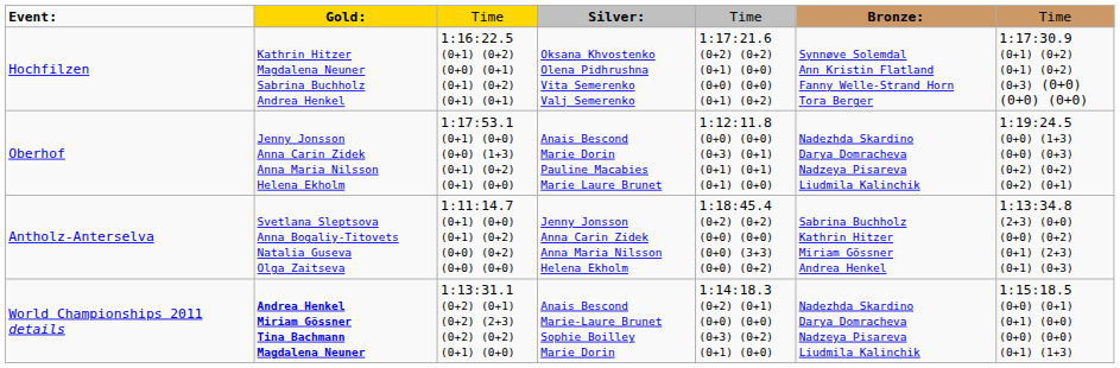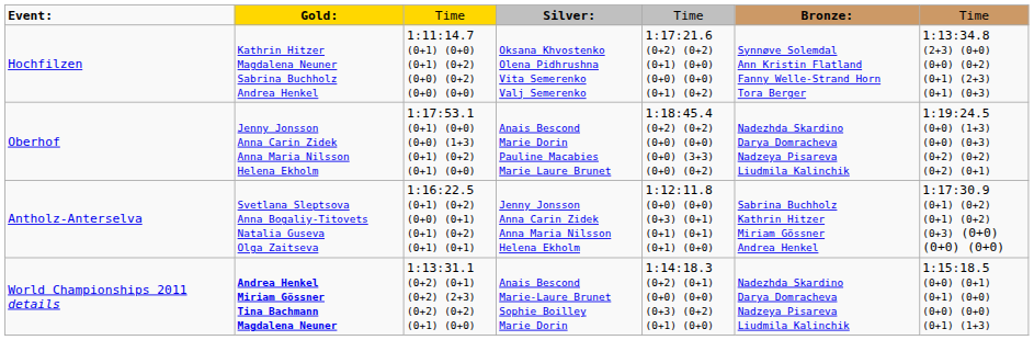 <table class="wikitable" width=85%>
 <tr>
 <td><strong>Event:</strong></td>
 <td style="text-align:center;background-color:gold;"><strong>Gold:</strong></td>
 <td style="text-align:center;background-color:gold;">Time</td>
 <td style="text-align:center;background-color:silver;"><strong>Silver:</strong></td>
 <td style="text-align:center;background-color:silver;">Time</td>
 <td style="text-align:center;background-color:#CC9966;"><strong>Bronze:</strong></td>
 <td style="text-align:center;background-color:#CC9966;">Time</td>
 </tr>
 <tr>
 <td><a href='#'>Hochfilzen</a><br></td>
 <td><strong></strong>  <br><small><a href='#'>Kathrin Hitzer</a><br><a href='#'>Magdalena Neuner</a><br><a href='#'>Sabrina Buchholz</a><br><a href='#'>Andrea Henkel</a></small></td>
-<td>1:16:22.5<br><small>(0+1) (0+2)<br>(0+0) (0+1)<br>(0+1) (0+2)<br>(0+1) (0+1)</small></td>
+<td>1:11:14.7<br><small>(0+1) (0+0)<br>(0+1) (0+2)<br>(0+0) (0+2)<br>(0+0) (0+0)</small></td>
 <td>  <br><small><a href='#'>Oksana Khvostenko</a><br><a href='#'>Olena Pidhrushna</a><br><a href='#'>Vita Semerenko</a><br><a href='#'>Valj Semerenko</a></small></td>
 <td>1:17:21.6<br><small>(0+2) (0+2)<br>(0+1) (0+0)<br>(0+0) (0+0)<br>(0+1) (0+2)</small></td>
 <td>  <br><small><a href='#'>Synnøve Solemdal</a><br><a href='#'>Ann Kristin Flatland</a><br><a href='#'>Fanny Welle-Strand Horn</a><br><a href='#'>Tora Berger</a></small></td>
-<td>1:17:30.9<br><small>(0+1) (0+2)<br>(0+1) (0+2)<br>(0+3)</small> (0+0)<br>(0+0) (0+0)</td>
+<td>1:13:34.8<br><small>(2+3) (0+0)<br>(0+0) (0+2)<br>(0+1) (2+3)<br>(0+1) (0+3)</small></td>
 </tr>
 <tr>
 <td><a href='#'>Oberhof</a><br></td>
 <td><strong></strong>  <br><small><a href='#'>Jenny Jonsson</a><br><a href='#'>Anna Carin Zidek</a><br><a href='#'>Anna Maria Nilsson</a><br><a href='#'>Helena Ekholm</a></small></td>
 <td>1:17:53.1<br><small>(0+1) (0+0)<br>(0+0) (1+3)<br>(0+1) (0+2)<br>(0+1) (0+0)</small></td>
 <td>  <br><small><a href='#'>Anais Bescond</a><br><a href='#'>Marie Dorin</a><br><a href='#'>Pauline Macabies</a><br><a href='#'>Marie Laure Brunet</a></small></td>
-<td>1:12:11.8<br><small>(0+0) (0+0)<br>(0+3) (0+1)<br>(0+1) (0+1)<br>(0+1) (0+0)</small></td>
+<td>1:18:45.4<br><small>(0+2) (0+2)<br>(0+0) (0+0)<br>(0+0) (3+3)<br>(0+0) (0+2)</small></td>
 <td>  <br><small><a href='#'>Nadezhda Skardino</a><br><a href='#'>Darya Domracheva</a><br><a href='#'>Nadzeya Pisareva</a><br><a href='#'>Liudmila Kalinchik</a></small></td>
 <td>1:19:24.5<br><small>(0+0) (1+3)<br>(0+0) (0+3)<br>(0+2) (0+2)<br>(0+2) (0+1)</small></td>
 </tr>
 <tr>
 <td><a href='#'>Antholz-Anterselva</a><br></td>
 <td><strong></strong>  <br><small><a href='#'>Svetlana Sleptsova</a><br><a href='#'>Anna Bogaliy-Titovets</a><br><a href='#'>Natalia Guseva</a><br><a href='#'>Olga Zaitseva</a></small></td>
-<td>1:11:14.7<br><small>(0+1) (0+0)<br>(0+1) (0+2)<br>(0+0) (0+2)<br>(0+0) (0+0)</small></td>
+<td>1:16:22.5<br><small>(0+1) (0+2)<br>(0+0) (0+1)<br>(0+1) (0+2)<br>(0+1) (0+1)</small></td>
 <td>  <br><small><a href='#'>Jenny Jonsson</a><br><a href='#'>Anna Carin Zidek</a><br><a href='#'>Anna Maria Nilsson</a><br><a href='#'>Helena Ekholm</a></small></td>
-<td>1:18:45.4<br><small>(0+2) (0+2)<br>(0+0) (0+0)<br>(0+0) (3+3)<br>(0+0) (0+2)</small></td>
+<td>1:12:11.8<br><small>(0+0) (0+0)<br>(0+3) (0+1)<br>(0+1) (0+1)<br>(0+1) (0+0)</small></td>
 <td><br><small>  <a href='#'>Sabrina Buchholz</a><br><a href='#'>Kathrin Hitzer</a><br><a href='#'>Miriam Gössner</a><br><a href='#'>Andrea Henkel</a></small></td>
-<td>1:13:34.8<br><small>(2+3) (0+0)<br>(0+0) (0+2)<br>(0+1) (2+3)<br>(0+1) (0+3)</small></td>
+<td>1:17:30.9<br><small>(0+1) (0+2)<br>(0+1) (0+2)<br>(0+3)</small> (0+0)<br>(0+0) (0+0)</td>
 </tr>
 <tr>
 <td><a href='#'>World Championships 2011</a><br><em><a href='#'>details</a></em></td>
 <td align=left><strong><small><br><a href='#'>Andrea Henkel</a><br><a href='#'>Miriam Gössner</a><br><a href='#'>Tina Bachmann</a><br><a href='#'>Magdalena Neuner</a></small></strong></td>
 <td>1:13:31.1<br><small>(0+2) (0+1)<br>(0+2) (2+3)<br>(0+2) (0+2)<br>(0+1) (0+0)</small></td>
 <td align=left><small><br><a href='#'>Anais Bescond</a><br><a href='#'>Marie-Laure Brunet</a><br><a href='#'>Sophie Boilley</a><br><a href='#'>Marie Dorin</a></small></td>
 <td>1:14:18.3<br><small>(0+2) (0+1)<br>(0+0) (0+0)<br>(0+3) (0+2)<br>(0+1) (0+0)</small></td>
 <td align=left><small><br><a href='#'>Nadezhda Skardino</a><br><a href='#'>Darya Domracheva</a><br><a href='#'>Nadzeya Pisareva</a><br><a href='#'>Liudmila Kalinchik</a></small></td>
 <td>1:15:18.5<br><small>(0+0) (0+1)<br>(0+1) (0+0)<br>(0+0) (0+0)<br>(0+1) (1+3)</small></td>
 </tr>
 </table>
